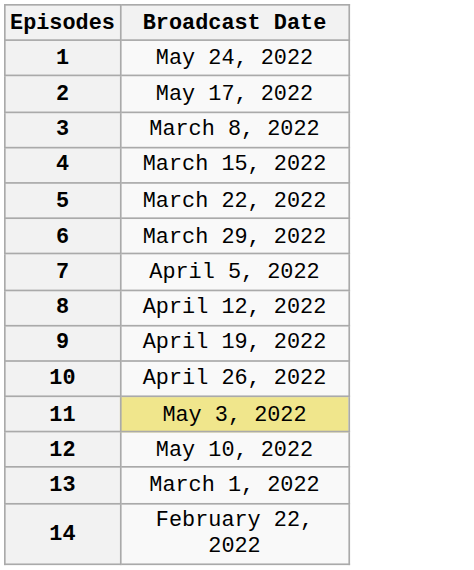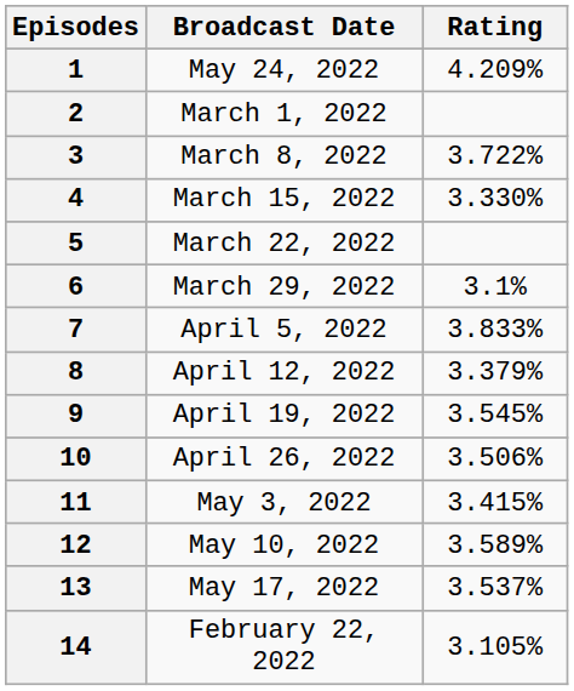 <table class="wikitable" style="max-width:25em; text-align:center;">
 <tr>
 <th>Episodes</th>
 <th style="width:10em">Broadcast Date</th>
+<th style="width:5em">Rating</th>
 </tr>
 <tr>
 <th>1</th>
 <td>May 24, 2022</td>
+<td>4.209%</td>
 </tr>
 <tr>
 <th>2</th>
-<td>May 17, 2022</td>
+<td>March 1, 2022</td>
+<td></td>
 </tr>
 <tr>
 <th>3</th>
 <td>March 8, 2022</td>
+<td>3.722%</td>
 </tr>
 <tr>
 <th>4</th>
 <td>March 15, 2022</td>
+<td>3.330%</td>
 </tr>
 <tr>
 <th>5</th>
 <td>March 22, 2022</td>
+<td></td>
 </tr>
 <tr>
 <th>6</th>
 <td>March 29, 2022</td>
+<td>3.1%</td>
 </tr>
 <tr>
 <th>7</th>
 <td>April 5, 2022</td>
+<td>3.833%</td>
 </tr>
 <tr>
 <th>8</th>
 <td>April 12, 2022</td>
+<td>3.379%</td>
 </tr>
 <tr>
 <th>9</th>
 <td>April 19, 2022</td>
+<td>3.545%</td>
 </tr>
 <tr>
 <th>10</th>
 <td>April 26, 2022</td>
+<td>3.506%</td>
 </tr>
 <tr>
 <th>11</th>
-<td style="background: khaki;">May 3, 2022</td>
+<td>May 3, 2022</td>
+<td>3.415%</td>
 </tr>
 <tr>
 <th>12</th>
 <td>May 10, 2022</td>
+<td>3.589%</td>
 </tr>
 <tr>
 <th>13</th>
-<td>March 1, 2022</td>
+<td>May 17, 2022</td>
+<td>3.537%</td>
 </tr>
 <tr>
 <th>14</th>
 <td>February 22, 2022</td>
+<td>3.105%</td>
 </tr>
 </table>
